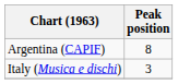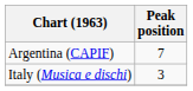 <table class="wikitable sortable">
 <tr>
 <th align="left">Chart (1963)</th>
 <th align="left">Peak<br>position</th>
 </tr>
 <tr>
 <td align="left">Argentina (<a href='#'>CAPIF</a>)</td>
-<td align="center">8</td>
+<td align="center">7</td>
 </tr>
 <tr>
 <td align="left">Italy (<em><a href='#'>Musica e dischi</a></em>)</td>
 <td align="center">3</td>
 </tr>
 <tr>
 </tr>
 </table>
